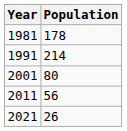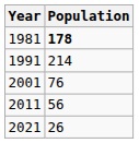 <table class=wikitable>
 <tr>
 <th>Year</th>
 <th>Population</th>
 </tr>
 <tr>
 <td>1981</td>
-<td>178</td>
+<td><strong>178</strong></td>
 </tr>
 <tr>
 <td>1991</td>
 <td>214</td>
 </tr>
 <tr>
 <td>2001</td>
-<td>80</td>
+<td>76</td>
 </tr>
 <tr>
 <td>2011</td>
 <td>56</td>
 </tr>
 <tr>
 <td>2021</td>
 <td>26</td>
 </tr>
 </table>
